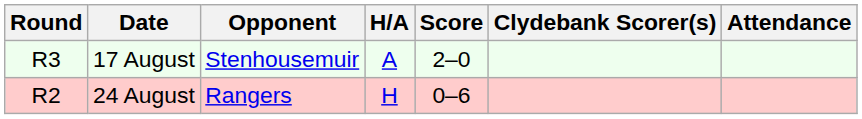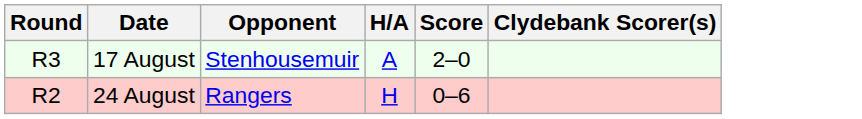 <table class="wikitable" style="text-align:center">
 <tr>
 <th>Round</th>
 <th>Date</th>
 <th>Opponent</th>
 <th>H/A</th>
 <th>Score</th>
 <th>Clydebank Scorer(s)</th>
-<th>Attendance</th>
 </tr>
 <tr bgcolor=#EEFFEE>
 <td>R3</td>
 <td align=left>17 August</td>
 <td align=left><a href='#'>Stenhousemuir</a></td>
 <td><a href='#'>A</a></td>
 <td>2–0</td>
 <td align=left></td>
-<td></td>
 </tr>
 <tr bgcolor=#FFCCCC>
 <td>R2</td>
 <td align=left>24 August</td>
 <td align=left><a href='#'>Rangers</a></td>
 <td><a href='#'>H</a></td>
 <td>0–6</td>
 <td align=left></td>
-<td></td>
 </tr>
 </table>
